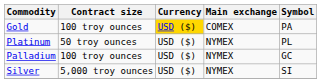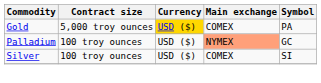 <table class="wikitable sortable">
 <tr>
 <th>Commodity</th>
 <th>Contract size</th>
 <th>Currency</th>
 <th>Main exchange</th>
 <th>Symbol</th>
 </tr>
 <tr>
 <td><a href='#'>Gold</a></td>
-<td>100 troy ounces</td>
+<td>5,000 troy ounces</td>
 <td style="background: gold;"><a href='#'>USD</a> ($)</td>
 <td>COMEX</td>
 <td>PA</td>
 </tr>
 <tr>
-<td><a href='#'>Platinum</a></td>
-<td>50 troy ounces</td>
-<td>USD ($)</td>
-<td>NYMEX</td>
-<td>PL</td>
-</tr>
-<tr>
 <td><a href='#'>Palladium</a></td>
 <td>100 troy ounces</td>
 <td>USD ($)</td>
-<td>NYMEX</td>
+<td style="background: lightsalmon;">NYMEX</td>
 <td>GC</td>
 </tr>
 <tr>
 <td><a href='#'>Silver</a></td>
-<td>5,000 troy ounces</td>
+<td>100 troy ounces</td>
 <td>USD ($)</td>
-<td>NYMEX</td>
+<td>COMEX</td>
 <td>SI</td>
 </tr>
 <tr>
 </tr>
 </table>
